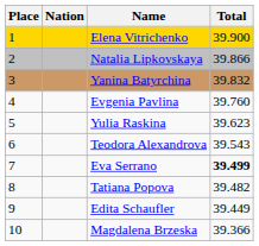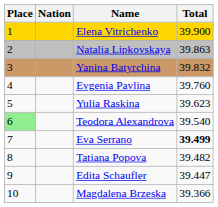 <table class="wikitable">
 <tr>
 <th>Place</th>
 <th>Nation</th>
 <th>Name</th>
 <th>Total</th>
 </tr>
 <tr bgcolor=gold>
 <td>1</td>
 <td></td>
 <td><a href='#'>Elena Vitrichenko</a></td>
 <td>39.900</td>
 </tr>
 <tr bgcolor=silver>
 <td>2</td>
 <td></td>
 <td><a href='#'>Natalia Lipkovskaya</a></td>
-<td>39.866</td>
+<td>39.863</td>
 </tr>
 <tr bgcolor=cc9966>
 <td>3</td>
 <td></td>
 <td><a href='#'>Yanina Batyrchina</a></td>
 <td>39.832</td>
 </tr>
 <tr>
 <td>4</td>
 <td></td>
 <td><a href='#'>Evgenia Pavlina</a></td>
 <td>39.760</td>
 </tr>
 <tr>
 <td>5</td>
 <td></td>
 <td><a href='#'>Yulia Raskina</a></td>
 <td>39.623</td>
 </tr>
 <tr>
-<td>6</td>
+<td style="background: lightgreen;">6</td>
 <td></td>
 <td><a href='#'>Teodora Alexandrova</a></td>
-<td>39.543</td>
+<td>39.540</td>
 </tr>
 <tr>
 <td>7</td>
 <td></td>
 <td><a href='#'>Eva Serrano</a></td>
 <td><strong>39.499</strong></td>
 </tr>
 <tr>
 <td>8</td>
 <td></td>
 <td><a href='#'>Tatiana Popova</a></td>
 <td>39.482</td>
 </tr>
 <tr>
 <td>9</td>
 <td></td>
 <td><a href='#'>Edita Schaufler</a></td>
-<td>39.449</td>
+<td>39.447</td>
 </tr>
 <tr>
 <td>10</td>
 <td></td>
 <td><a href='#'>Magdalena Brzeska</a></td>
 <td>39.366</td>
 </tr>
 </table>
